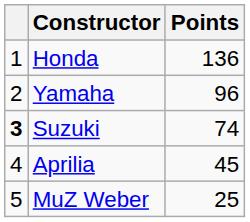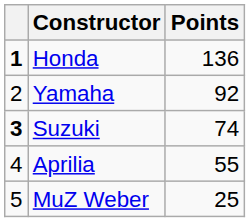 <table class="wikitable" style="font-size: 95%;">
 <tr>
 <th></th>
 <th>Constructor</th>
 <th>Points</th>
 </tr>
 <tr>
-<td align=center>1</td>
+<td align=center><strong>1</strong></td>
 <td> <a href='#'>Honda</a></td>
 <td align=right>136</td>
 </tr>
 <tr>
 <td align=center>2</td>
 <td> <a href='#'>Yamaha</a></td>
-<td align=right>96</td>
+<td align=right>92</td>
 </tr>
 <tr>
 <td align=center><strong>3</strong></td>
 <td> <a href='#'>Suzuki</a></td>
 <td align=right>74</td>
 </tr>
 <tr>
 <td align=center>4</td>
 <td> <a href='#'>Aprilia</a></td>
-<td align=right>45</td>
+<td align=right>55</td>
 </tr>
 <tr>
 <td align=center>5</td>
 <td> <a href='#'>MuZ Weber</a></td>
 <td align=right>25</td>
 </tr>
 </table>
